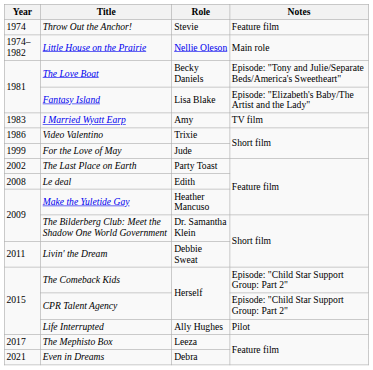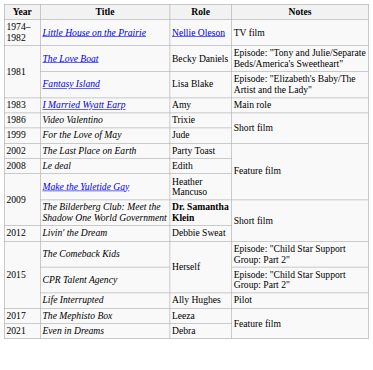 <table class="wikitable sortable">
 <tr>
 <th>Year</th>
 <th>Title</th>
 <th>Role</th>
 <th class="unsortable">Notes</th>
 </tr>
 <tr>
-<td>1974</td>
-<td><em>Throw Out the Anchor!</em></td>
-<td>Stevie</td>
-<td>Feature film</td>
-</tr>
-<tr>
 <td>1974–1982</td>
 <td><em><a href='#'>Little House on the Prairie</a></em></td>
 <td><a href='#'>Nellie Oleson</a></td>
-<td>Main role</td>
+<td>TV film</td>
 </tr>
 <tr>
 <td rowspan=2>1981</td>
 <td><em> <a href='#'>The Love Boat</a></em></td>
 <td>Becky Daniels</td>
 <td>Episode: "Tony and Julie/Separate Beds/America's Sweetheart"</td>
 </tr>
 <tr>
 <td><em><a href='#'>Fantasy Island</a></em></td>
 <td>Lisa Blake</td>
 <td>Episode: "Elizabeth's Baby/The Artist and the Lady"</td>
 </tr>
 <tr>
 <td>1983</td>
 <td><em><a href='#'>I Married Wyatt Earp</a></em></td>
 <td>Amy</td>
-<td>TV film</td>
+<td>Main role</td>
 </tr>
 <tr>
 <td>1986</td>
 <td><em>Video Valentino</em></td>
 <td>Trixie</td>
 <td rowspan=2>Short film</td>
 </tr>
 <tr>
 <td>1999</td>
 <td><em>For the Love of May</em></td>
 <td>Jude</td>
 </tr>
 <tr>
 <td>2002</td>
 <td><em>The Last Place on Earth</em></td>
 <td>Party Toast</td>
 <td rowspan=3>Feature film</td>
 </tr>
 <tr>
 <td>2008</td>
 <td><em>Le deal</em></td>
 <td>Edith</td>
 </tr>
 <tr>
 <td rowspan=2>2009</td>
 <td><em><a href='#'>Make the Yuletide Gay</a></em></td>
 <td>Heather Mancuso</td>
 </tr>
 <tr>
 <td><em>The Bilderberg Club: Meet the Shadow One World Government</em></td>
-<td>Dr. Samantha Klein</td>
+<td><strong>Dr. Samantha Klein</strong></td>
 <td rowspan=2>Short film</td>
 </tr>
 <tr>
-<td>2011</td>
+<td>2012</td>
 <td><em>Livin' the Dream</em></td>
 <td>Debbie Sweat</td>
 </tr>
 <tr>
 <td rowspan=3>2015</td>
 <td><em>The Comeback Kids</em></td>
 <td rowspan=2>Herself</td>
 <td>Episode: "Child Star Support Group: Part 2"</td>
 </tr>
 <tr>
 <td><em>CPR Talent Agency</em></td>
 <td>Episode: "Child Star Support Group: Part 2"</td>
 </tr>
 <tr>
 <td><em>Life Interrupted</em></td>
 <td>Ally Hughes</td>
 <td>Pilot</td>
 </tr>
 <tr>
 <td>2017</td>
 <td><em>The Mephisto Box</em></td>
 <td>Leeza</td>
 <td rowspan=2>Feature film</td>
 </tr>
 <tr>
 <td>2021</td>
 <td><em>Even in Dreams</em></td>
 <td>Debra</td>
 </tr>
 </table>
